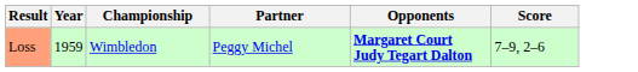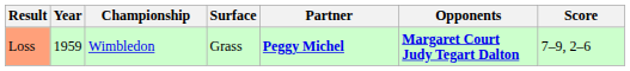 <table class="sortable wikitable">
 <tr>
 <th>Result</th>
 <th>Year</th>
 <th style="width:130px">Championship</th>
+<th style="width:50px">Surface</th>
 <th style="width:150px">Partner</th>
 <th style="width:150px">Opponents</th>
 <th style="width:90px" class="unsortable">Score</th>
 </tr>
 <tr style="background:#cfc;">
 <td style="background:#ffa07a;">Loss</td>
 <td>1959</td>
 <td><a href='#'>Wimbledon</a></td>
-<td> <a href='#'>Peggy Michel</a></td>
+<td>Grass</td>
+<td><strong> <a href='#'>Peggy Michel</a></strong></td>
 <td><strong> <a href='#'>Margaret Court</a> <br>  <a href='#'>Judy Tegart Dalton</a></strong></td>
 <td>7–9, 2–6</td>
 </tr>
 </table>
